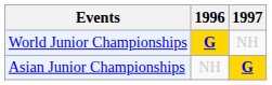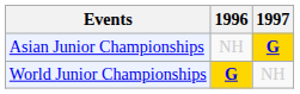 <table class="wikitable" style="font-size: 90%; text-align:center">
 <tr>
 <th>Events</th>
 <th>1996</th>
 <th>1997</th>
 </tr>
 <tr>
+<td bgcolor="#ECF2FF"; align="left"><a href='#'>Asian Junior Championships</a></td>
+<td style=color:#ccc>NH</td>
+<td bgcolor=gold><a href='#'><strong>G</strong></a></td>
+</tr>
+<tr>
 <td bgcolor="#ECF2FF"; align="left"><a href='#'>World Junior Championships</a></td>
 <td bgcolor=gold><a href='#'><strong>G</strong></a></td>
 <td style=color:#ccc>NH</td>
 </tr>
-<tr>
-<td bgcolor="#ECF2FF"; align="left"><a href='#'>Asian Junior Championships</a></td>
-<td style=color:#ccc>NH</td>
-<td bgcolor=gold><a href='#'><strong>G</strong></a></td>
-</tr>
 </table>
